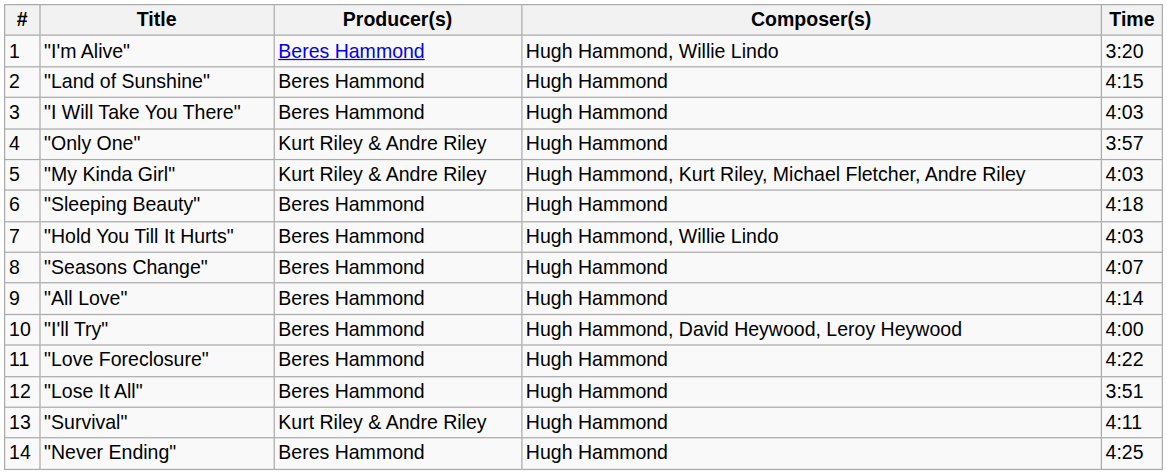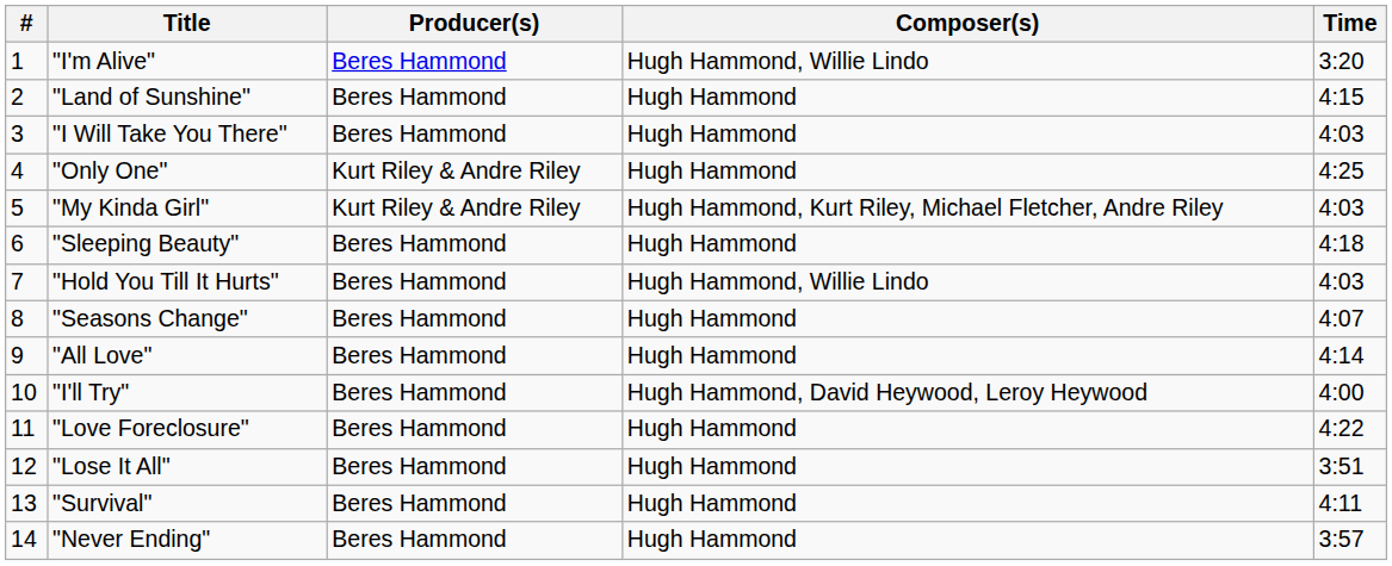 <table class="wikitable" style="width: 60%; height: 10em;">
 <tr>
 <th align="center">#</th>
 <th align="center">Title</th>
 <th align="center">Producer(s)</th>
 <th align="center">Composer(s)</th>
 <th align="center">Time</th>
 </tr>
 <tr>
 <td>1</td>
 <td>"I'm Alive"</td>
 <td><a href='#'>Beres Hammond</a></td>
 <td>Hugh Hammond, Willie Lindo</td>
 <td>3:20</td>
 </tr>
 <tr>
 <td>2</td>
 <td>"Land of Sunshine"</td>
 <td>Beres Hammond</td>
 <td>Hugh Hammond</td>
 <td>4:15</td>
 </tr>
 <tr>
 <td>3</td>
 <td>"I Will Take You There"</td>
 <td>Beres Hammond</td>
 <td>Hugh Hammond</td>
 <td>4:03</td>
 </tr>
 <tr>
 <td>4</td>
 <td>"Only One"</td>
 <td>Kurt Riley & Andre Riley</td>
 <td>Hugh Hammond</td>
-<td>3:57</td>
+<td>4:25</td>
 </tr>
 <tr>
 <td>5</td>
 <td>"My Kinda Girl"</td>
 <td>Kurt Riley & Andre Riley</td>
 <td>Hugh Hammond, Kurt Riley, Michael Fletcher, Andre Riley</td>
 <td>4:03</td>
 </tr>
 <tr>
 <td>6</td>
 <td>"Sleeping Beauty"</td>
 <td>Beres Hammond</td>
 <td>Hugh Hammond</td>
 <td>4:18</td>
 </tr>
 <tr>
 <td>7</td>
 <td>"Hold You Till It Hurts"</td>
 <td>Beres Hammond</td>
 <td>Hugh Hammond, Willie Lindo</td>
 <td>4:03</td>
 </tr>
 <tr>
 <td>8</td>
 <td>"Seasons Change"</td>
 <td>Beres Hammond</td>
 <td>Hugh Hammond</td>
 <td>4:07</td>
 </tr>
 <tr>
 <td>9</td>
 <td>"All Love"</td>
 <td>Beres Hammond</td>
 <td>Hugh Hammond</td>
 <td>4:14</td>
 </tr>
 <tr>
 <td>10</td>
 <td>"I'll Try"</td>
 <td>Beres Hammond</td>
 <td>Hugh Hammond, David Heywood, Leroy Heywood</td>
 <td>4:00</td>
 </tr>
 <tr>
 <td>11</td>
 <td>"Love Foreclosure"</td>
 <td>Beres Hammond</td>
 <td>Hugh Hammond</td>
 <td>4:22</td>
 </tr>
 <tr>
 <td>12</td>
 <td>"Lose It All"</td>
 <td>Beres Hammond</td>
 <td>Hugh Hammond</td>
 <td>3:51</td>
 </tr>
 <tr>
 <td>13</td>
 <td>"Survival"</td>
-<td>Kurt Riley & Andre Riley</td>
+<td>Beres Hammond</td>
 <td>Hugh Hammond</td>
 <td>4:11</td>
 </tr>
 <tr>
 <td>14</td>
 <td>"Never Ending"</td>
 <td>Beres Hammond</td>
 <td>Hugh Hammond</td>
-<td>4:25</td>
+<td>3:57</td>
 </tr>
 </table>
